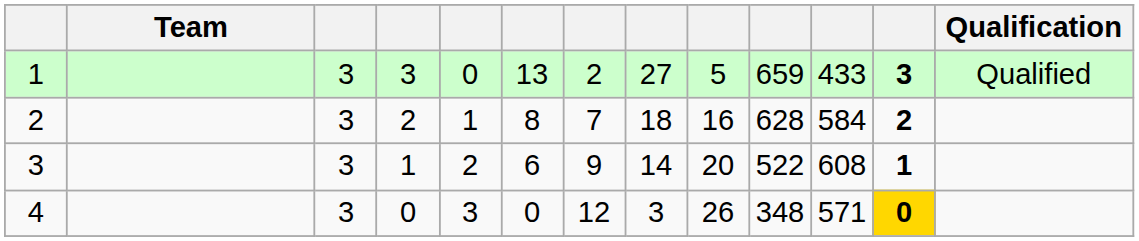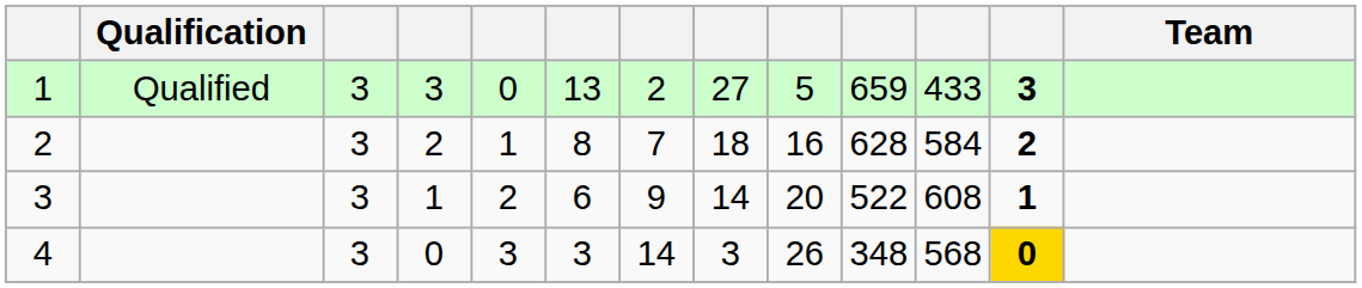 <table class="wikitable" style="text-align:center">
 <tr>
 <th width=5.5%></th>
-<th width=22%>Team</th>
+<th width=18%>Qualification</th>
 <th width=5.5%></th>
 <th width=5.5%></th>
 <th width=5.5%></th>
 <th width=5.5%></th>
 <th width=5.5%></th>
 <th width=5.5%></th>
 <th width=5.5%></th>
 <th width=5.5%></th>
 <th width=5.5%></th>
 <th width=5.5%></th>
-<th width=18%>Qualification</th>
+<th width=22%>Team</th>
 </tr>
 <tr bgcolor="#ccffcc">
 <td>1</td>
-<td align="left"></td>
+<td>Qualified</td>
 <td>3</td>
 <td>3</td>
 <td>0</td>
 <td>13</td>
 <td>2</td>
 <td>27</td>
 <td>5</td>
 <td>659</td>
 <td>433</td>
 <td><strong>3</strong></td>
-<td>Qualified</td>
+<td align="left"></td>
 </tr>
 <tr>
 <td>2</td>
-<td align="left"></td>
+<td></td>
 <td>3</td>
 <td>2</td>
 <td>1</td>
 <td>8</td>
 <td>7</td>
 <td>18</td>
 <td>16</td>
 <td>628</td>
 <td>584</td>
 <td><strong>2</strong></td>
-<td></td>
+<td align="left"></td>
 </tr>
 <tr>
 <td>3</td>
-<td align="left"></td>
+<td></td>
 <td>3</td>
 <td>1</td>
 <td>2</td>
 <td>6</td>
 <td>9</td>
 <td>14</td>
 <td>20</td>
 <td>522</td>
 <td>608</td>
 <td><strong>1</strong></td>
-<td></td>
+<td align="left"></td>
 </tr>
 <tr>
 <td>4</td>
-<td align="left"></td>
+<td></td>
 <td>3</td>
 <td>0</td>
 <td>3</td>
-<td>0</td>
-<td>12</td>
+<td>3</td>
+<td>14</td>
 <td>3</td>
 <td>26</td>
 <td>348</td>
-<td>571</td>
+<td>568</td>
 <td style="background: gold;"><strong>0</strong></td>
-<td></td>
+<td align="left"></td>
 </tr>
 </table>
